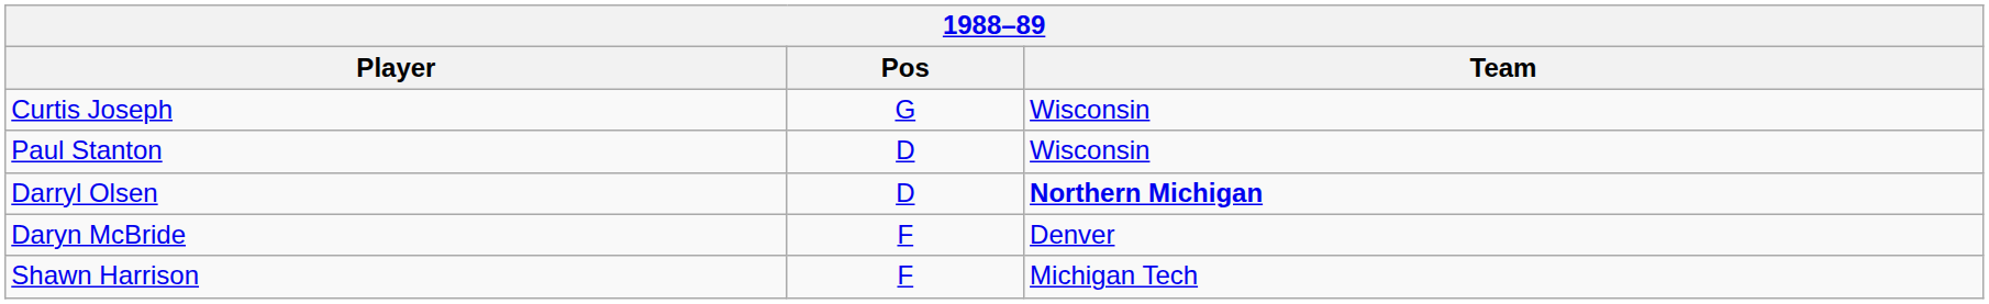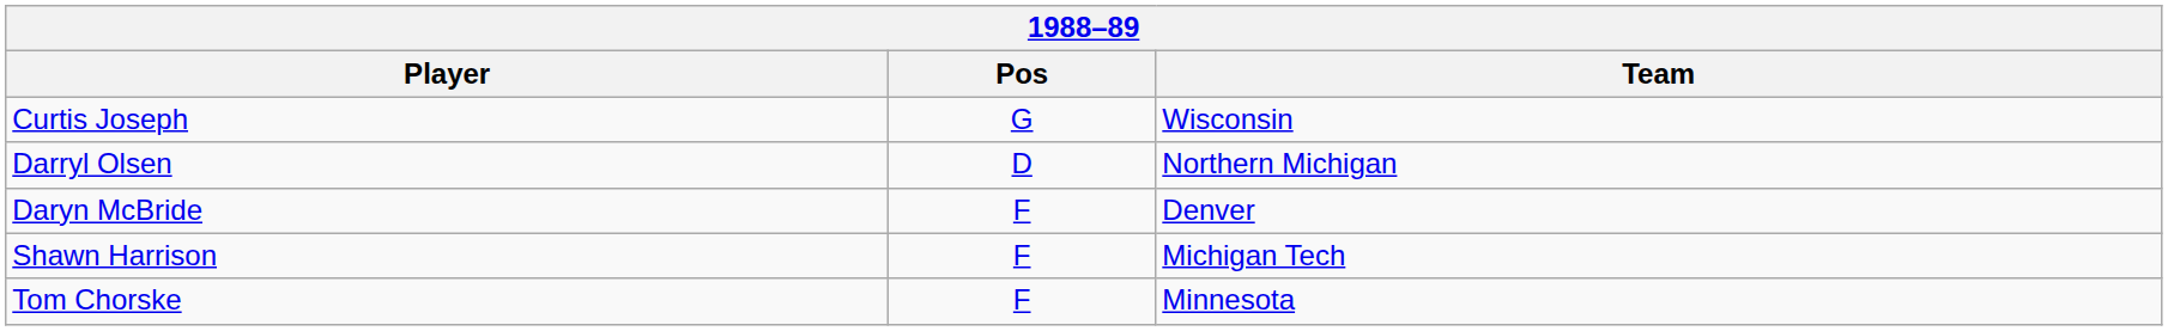 <table class="wikitable" width=95%>
 <tr>
 <th colspan=3><a href='#'>1988–89</a></th>
 </tr>
 <tr>
 <th>Player</th>
 <th>Pos</th>
 <th>Team</th>
 </tr>
 <tr>
 <td><a href='#'>Curtis Joseph</a></td>
 <td align=center><a href='#'>G</a></td>
 <td><a href='#'>Wisconsin</a></td>
 </tr>
 <tr>
-<td><a href='#'>Paul Stanton</a></td>
-<td align=center><a href='#'>D</a></td>
-<td><a href='#'>Wisconsin</a></td>
-</tr>
-<tr>
 <td><a href='#'>Darryl Olsen</a></td>
 <td align=center><a href='#'>D</a></td>
-<td><strong><a href='#'>Northern Michigan</a></strong></td>
+<td><a href='#'>Northern Michigan</a></td>
 </tr>
 <tr>
 <td><a href='#'>Daryn McBride</a></td>
 <td align=center><a href='#'>F</a></td>
 <td><a href='#'>Denver</a></td>
 </tr>
 <tr>
 <td><a href='#'>Shawn Harrison</a></td>
 <td align=center><a href='#'>F</a></td>
 <td><a href='#'>Michigan Tech</a></td>
 </tr>
+<tr>
+<td><a href='#'>Tom Chorske</a></td>
+<td align=center><a href='#'>F</a></td>
+<td><a href='#'>Minnesota</a></td>
+</tr>
 </table>
